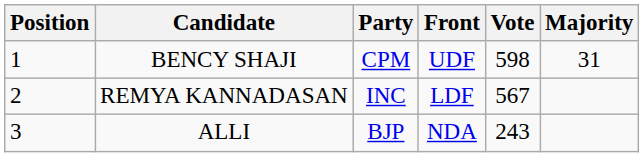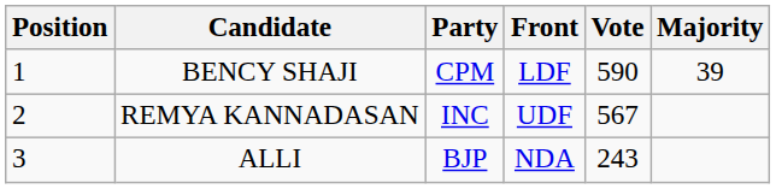 <table class="wikitable">
 <tr>
 <th scope="col">Position</th>
 <th scope="col">Candidate</th>
 <th scope="col">Party</th>
 <th scope="col">Front</th>
 <th scope="col">Vote</th>
 <th scope="col">Majority</th>
 </tr>
 <tr>
 <td>1</td>
 <td align="center">BENCY SHAJI</td>
 <td align="center"><a href='#'>CPM</a></td>
-<td align="center"><a href='#'>UDF</a></td>
-<td align="center">598</td>
-<td align="center">31</td>
+<td align="center"><a href='#'>LDF</a></td>
+<td align="center">590</td>
+<td align="center">39</td>
 </tr>
 <tr>
 <td>2</td>
 <td align="center">REMYA KANNADASAN</td>
 <td align="center"><a href='#'>INC</a></td>
-<td align="center"><a href='#'>LDF</a></td>
+<td align="center"><a href='#'>UDF</a></td>
 <td align="center">567</td>
 <td align="center"></td>
 </tr>
 <tr>
 <td>3</td>
 <td align="center">ALLI</td>
 <td align="center"><a href='#'>BJP</a></td>
 <td align="center"><a href='#'>NDA</a></td>
 <td align="center">243</td>
 <td align="center"></td>
 </tr>
 </table>
